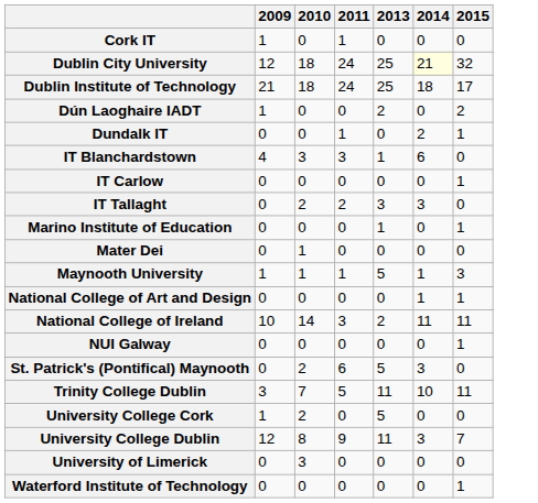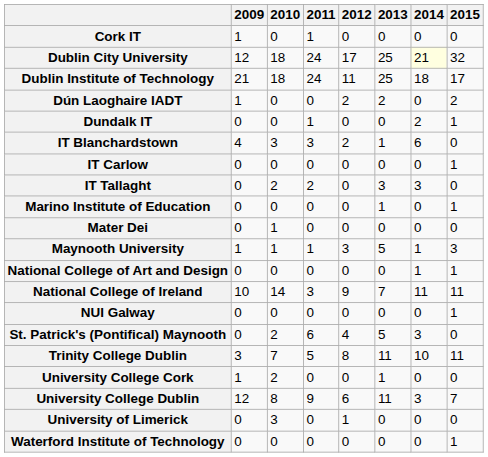 <table class="wikitable">
 <tr>
 <th></th>
 <th>2009</th>
 <th>2010</th>
 <th>2011</th>
+<th>2012</th>
 <th>2013</th>
 <th>2014</th>
 <th>2015</th>
 </tr>
 <tr>
 <th>Cork IT</th>
 <td>1</td>
 <td>0</td>
 <td>1</td>
 <td>0</td>
 <td>0</td>
 <td>0</td>
+<td>0</td>
 </tr>
 <tr>
 <th>Dublin City University</th>
 <td>12</td>
 <td>18</td>
 <td>24</td>
+<td>17</td>
 <td>25</td>
 <td style="background: lightyellow;">21</td>
 <td>32</td>
 </tr>
 <tr>
 <th>Dublin Institute of Technology</th>
 <td>21</td>
 <td>18</td>
 <td>24</td>
+<td>11</td>
 <td>25</td>
 <td>18</td>
 <td>17</td>
 </tr>
 <tr>
 <th>Dún Laoghaire IADT</th>
 <td>1</td>
 <td>0</td>
 <td>0</td>
 <td>2</td>
+<td>2</td>
 <td>0</td>
 <td>2</td>
 </tr>
 <tr>
 <th>Dundalk IT</th>
 <td>0</td>
 <td>0</td>
 <td>1</td>
 <td>0</td>
+<td>0</td>
 <td>2</td>
 <td>1</td>
 </tr>
 <tr>
 <th>IT Blanchardstown</th>
 <td>4</td>
 <td>3</td>
 <td>3</td>
+<td>2</td>
 <td>1</td>
 <td>6</td>
 <td>0</td>
 </tr>
 <tr>
 <th>IT Carlow</th>
+<td>0</td>
 <td>0</td>
 <td>0</td>
 <td>0</td>
 <td>0</td>
 <td>0</td>
 <td>1</td>
 </tr>
 <tr>
 <th>IT Tallaght</th>
 <td>0</td>
 <td>2</td>
 <td>2</td>
+<td>0</td>
 <td>3</td>
 <td>3</td>
 <td>0</td>
 </tr>
 <tr>
 <th>Marino Institute of Education</th>
+<td>0</td>
 <td>0</td>
 <td>0</td>
 <td>0</td>
 <td>1</td>
 <td>0</td>
 <td>1</td>
 </tr>
 <tr>
 <th>Mater Dei</th>
 <td>0</td>
 <td>1</td>
 <td>0</td>
 <td>0</td>
 <td>0</td>
 <td>0</td>
+<td>0</td>
 </tr>
 <tr>
 <th>Maynooth University</th>
 <td>1</td>
 <td>1</td>
 <td>1</td>
+<td>3</td>
 <td>5</td>
 <td>1</td>
 <td>3</td>
 </tr>
 <tr>
 <th>National College of Art and Design</th>
+<td>0</td>
 <td>0</td>
 <td>0</td>
 <td>0</td>
 <td>0</td>
 <td>1</td>
 <td>1</td>
 </tr>
 <tr>
 <th>National College of Ireland</th>
 <td>10</td>
 <td>14</td>
 <td>3</td>
-<td>2</td>
+<td>9</td>
+<td>7</td>
 <td>11</td>
 <td>11</td>
 </tr>
 <tr>
 <th>NUI Galway</th>
+<td>0</td>
 <td>0</td>
 <td>0</td>
 <td>0</td>
 <td>0</td>
 <td>0</td>
 <td>1</td>
 </tr>
 <tr>
 <th>St. Patrick's (Pontifical) Maynooth</th>
 <td>0</td>
 <td>2</td>
 <td>6</td>
+<td>4</td>
 <td>5</td>
 <td>3</td>
 <td>0</td>
 </tr>
 <tr>
 <th>Trinity College Dublin</th>
 <td>3</td>
 <td>7</td>
 <td>5</td>
+<td>8</td>
 <td>11</td>
 <td>10</td>
 <td>11</td>
 </tr>
 <tr>
 <th>University College Cork</th>
 <td>1</td>
 <td>2</td>
 <td>0</td>
-<td>5</td>
+<td>0</td>
+<td>1</td>
 <td>0</td>
 <td>0</td>
 </tr>
 <tr>
 <th>University College Dublin</th>
 <td>12</td>
 <td>8</td>
 <td>9</td>
+<td>6</td>
 <td>11</td>
 <td>3</td>
 <td>7</td>
 </tr>
 <tr>
 <th>University of Limerick</th>
 <td>0</td>
 <td>3</td>
 <td>0</td>
+<td>1</td>
 <td>0</td>
 <td>0</td>
 <td>0</td>
 </tr>
 <tr>
 <th>Waterford Institute of Technology</th>
 <td>0</td>
 <td>0</td>
 <td>0</td>
 <td>0</td>
 <td>0</td>
+<td>0</td>
 <td>1</td>
 </tr>
 </table>
